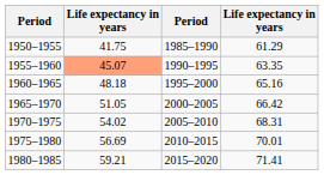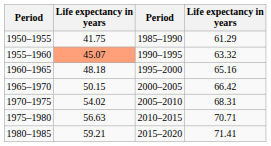 <table class="wikitable" style="text-align:center">
 <tr>
 <th>Period</th>
 <th>Life expectancy in<br>years</th>
 <th>Period</th>
 <th>Life expectancy in<br>years</th>
 </tr>
 <tr>
 <td>1950–1955</td>
 <td>41.75</td>
 <td>1985–1990</td>
 <td>61.29</td>
 </tr>
 <tr>
 <td>1955–1960</td>
 <td style="background: lightsalmon;">45.07</td>
 <td>1990–1995</td>
-<td>63.35</td>
+<td>63.32</td>
 </tr>
 <tr>
 <td>1960–1965</td>
 <td>48.18</td>
 <td>1995–2000</td>
 <td>65.16</td>
 </tr>
 <tr>
 <td>1965–1970</td>
-<td>51.05</td>
+<td>50.15</td>
 <td>2000–2005</td>
 <td>66.42</td>
 </tr>
 <tr>
 <td>1970–1975</td>
 <td>54.02</td>
 <td>2005–2010</td>
 <td>68.31</td>
 </tr>
 <tr>
 <td>1975–1980</td>
-<td>56.69</td>
+<td>56.63</td>
 <td>2010–2015</td>
-<td>70.01</td>
+<td>70.71</td>
 </tr>
 <tr>
 <td>1980–1985</td>
 <td>59.21</td>
 <td>2015–2020</td>
 <td>71.41</td>
 </tr>
 </table>
